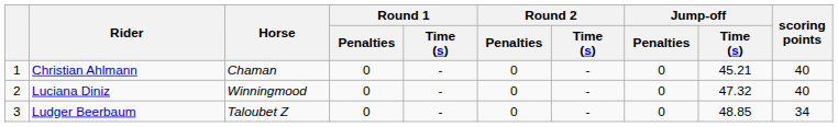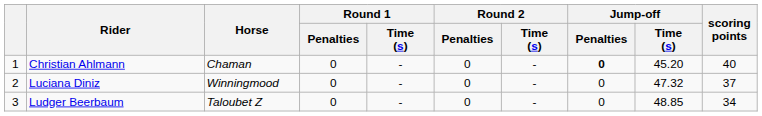 <table class="wikitable" style="font-size: 90%">
 <tr>
 <th rowspan=2 width=20></th>
 <th rowspan=2 width=210>Rider</th>
 <th rowspan=2 width=110>Horse</th>
 <th colspan=2>Round 1</th>
 <th colspan=2>Round 2</th>
 <th colspan=2>Jump-off</th>
 <th rowspan=2 width=60>scoring<br>points</th>
 </tr>
 <tr>
 <th width=75>Penalties</th>
 <th width=75>Time<br>(<a href='#'>s</a>)</th>
 <th width=75>Penalties</th>
 <th width=75>Time<br>(<a href='#'>s</a>)</th>
 <th width=75>Penalties</th>
 <th width=75>Time<br>(<a href='#'>s</a>)</th>
 </tr>
 <tr>
 <td align=center>1</td>
 <td> <a href='#'>Christian Ahlmann</a></td>
 <td><em>Chaman</em></td>
 <td align=center>0</td>
 <td align=center>-</td>
 <td align=center>0</td>
 <td align=center>-</td>
-<td align=center>0</td>
-<td align=center>45.21</td>
+<td align=center><strong>0</strong></td>
+<td align=center>45.20</td>
 <td align=center>40</td>
 </tr>
 <tr>
 <td align=center>2</td>
 <td> <a href='#'>Luciana Diniz</a></td>
 <td><em>Winningmood</em></td>
 <td align=center>0</td>
 <td align=center>-</td>
 <td align=center>0</td>
 <td align=center>-</td>
 <td align=center>0</td>
 <td align=center>47.32</td>
-<td align=center>40</td>
+<td align=center>37</td>
 </tr>
 <tr>
 <td align=center>3</td>
 <td> <a href='#'>Ludger Beerbaum</a></td>
 <td><em>Taloubet Z</em></td>
 <td align=center>0</td>
 <td align=center>-</td>
 <td align=center>0</td>
 <td align=center>-</td>
 <td align=center>0</td>
 <td align=center>48.85</td>
 <td align=center>34</td>
 </tr>
 </table>
